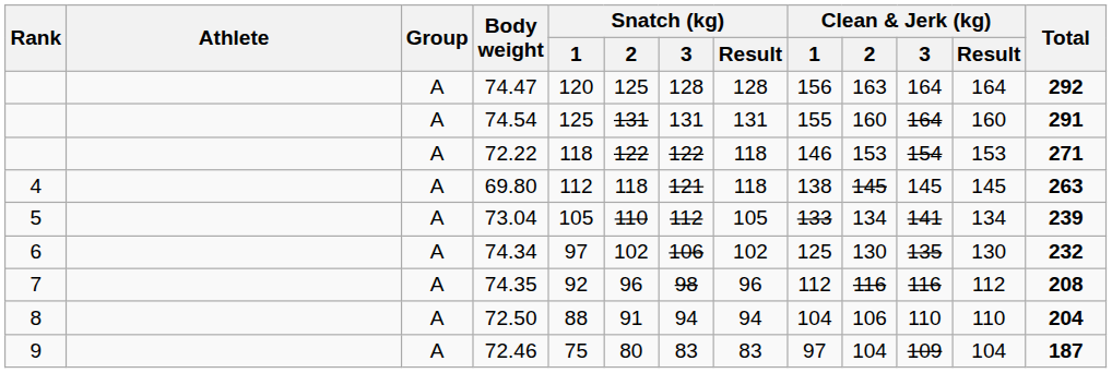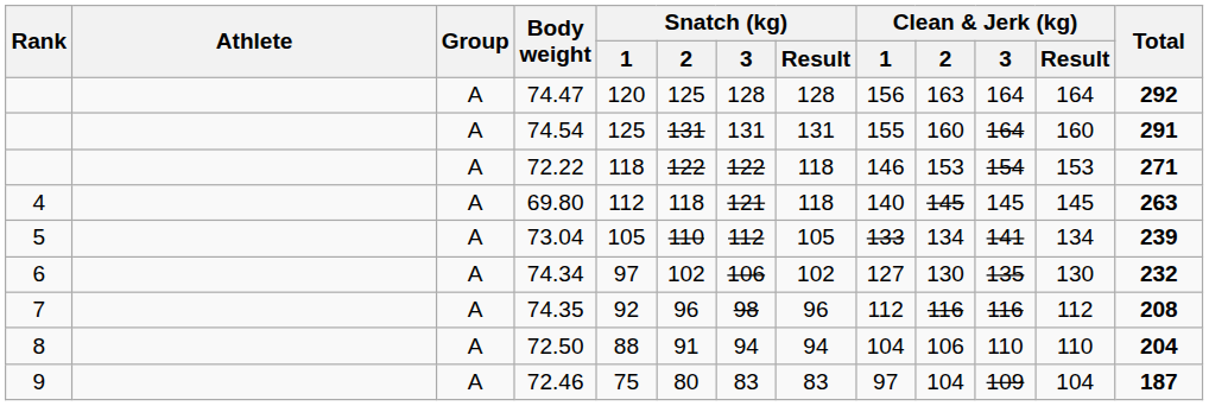 <table class = "wikitable" style="text-align:center;">
 <tr>
 <th rowspan=2 width=40>Rank</th>
 <th rowspan=2 width=250>Athlete</th>
 <th rowspan=2 width=40>Group</th>
 <th rowspan=2 width=50>Body weight</th>
 <th colspan=4>Snatch (kg)</th>
 <th colspan=4>Clean & Jerk (kg)</th>
 <th rowspan=2 width=55>Total</th>
 </tr>
 <tr>
 <th width=35>1</th>
 <th width=35>2</th>
 <th width=35>3</th>
 <th width=45>Result</th>
 <th width=35>1</th>
 <th width=35>2</th>
 <th width=35>3</th>
 <th width=45>Result</th>
 </tr>
 <tr>
 <td></td>
 <td align=left></td>
 <td>A</td>
 <td>74.47</td>
 <td>120</td>
 <td>125</td>
 <td>128</td>
 <td>128</td>
 <td>156</td>
 <td>163</td>
 <td>164</td>
 <td>164</td>
 <td><strong>292</strong></td>
 </tr>
 <tr>
 <td></td>
 <td align=left></td>
 <td>A</td>
 <td>74.54</td>
 <td>125</td>
 <td><s>131</s></td>
 <td>131</td>
 <td>131</td>
 <td>155</td>
 <td>160</td>
 <td><s>164</s></td>
 <td>160</td>
 <td><strong>291</strong></td>
 </tr>
 <tr>
 <td></td>
 <td align=left></td>
 <td>A</td>
 <td>72.22</td>
 <td>118</td>
 <td><s>122</s></td>
 <td><s>122</s></td>
 <td>118</td>
 <td>146</td>
 <td>153</td>
 <td><s>154</s></td>
 <td>153</td>
 <td><strong>271</strong></td>
 </tr>
 <tr>
 <td>4</td>
 <td align=left></td>
 <td>A</td>
 <td>69.80</td>
 <td>112</td>
 <td>118</td>
 <td><s>121</s></td>
 <td>118</td>
-<td>138</td>
+<td>140</td>
 <td><s>145</s></td>
 <td>145</td>
 <td>145</td>
 <td><strong>263</strong></td>
 </tr>
 <tr>
 <td>5</td>
 <td align=left></td>
 <td>A</td>
 <td>73.04</td>
 <td>105</td>
 <td><s>110</s></td>
 <td><s>112</s></td>
 <td>105</td>
 <td><s>133</s></td>
 <td>134</td>
 <td><s>141</s></td>
 <td>134</td>
 <td><strong>239</strong></td>
 </tr>
 <tr>
 <td>6</td>
 <td align=left></td>
 <td>A</td>
 <td>74.34</td>
 <td>97</td>
 <td>102</td>
 <td><s>106</s></td>
 <td>102</td>
-<td>125</td>
+<td>127</td>
 <td>130</td>
 <td><s>135</s></td>
 <td>130</td>
 <td><strong>232</strong></td>
 </tr>
 <tr>
 <td>7</td>
 <td align=left></td>
 <td>A</td>
 <td>74.35</td>
 <td>92</td>
 <td>96</td>
 <td><s>98</s></td>
 <td>96</td>
 <td>112</td>
 <td><s>116</s></td>
 <td><s>116</s></td>
 <td>112</td>
 <td><strong>208</strong></td>
 </tr>
 <tr>
 <td>8</td>
 <td align=left></td>
 <td>A</td>
 <td>72.50</td>
 <td>88</td>
 <td>91</td>
 <td>94</td>
 <td>94</td>
 <td>104</td>
 <td>106</td>
 <td>110</td>
 <td>110</td>
 <td><strong>204</strong></td>
 </tr>
 <tr>
 <td>9</td>
 <td align=left></td>
 <td>A</td>
 <td>72.46</td>
 <td>75</td>
 <td>80</td>
 <td>83</td>
 <td>83</td>
 <td>97</td>
 <td>104</td>
 <td><s>109</s></td>
 <td>104</td>
 <td><strong>187</strong></td>
 </tr>
 </table>
